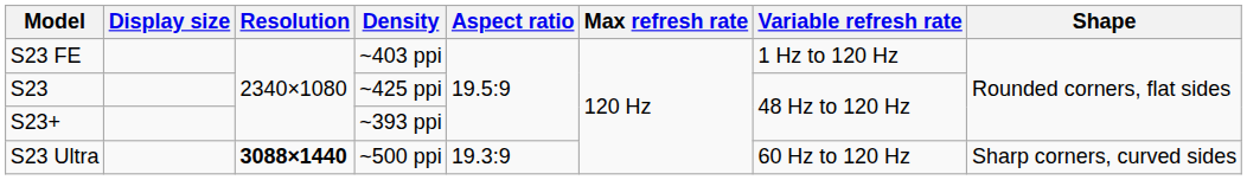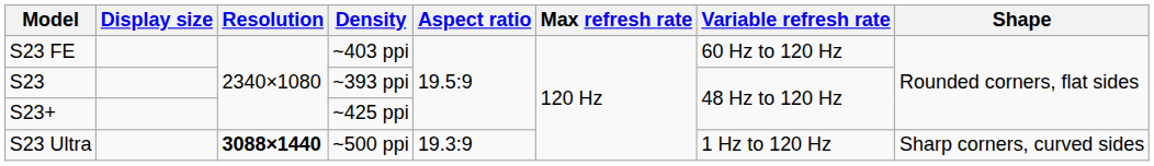 <table class="wikitable">
 <tr>
 <th>Model</th>
 <th><a href='#'>Display size</a></th>
 <th><a href='#'>Resolution</a></th>
 <th><a href='#'>Density</a></th>
 <th><a href='#'>Aspect ratio</a></th>
 <th>Max <a href='#'>refresh rate</a></th>
 <th><a href='#'>Variable refresh rate</a></th>
 <th>Shape</th>
 </tr>
 <tr>
 <td>S23 FE</td>
 <td></td>
 <td rowspan="3">2340×1080</td>
 <td>~403 ppi</td>
 <td rowspan="3">19.5:9</td>
 <td rowspan="4">120 Hz</td>
-<td>1 Hz to 120 Hz</td>
+<td>60 Hz to 120 Hz</td>
 <td rowspan="3">Rounded corners, flat sides</td>
 </tr>
 <tr>
 <td>S23</td>
 <td></td>
-<td>~425 ppi</td>
+<td>~393 ppi</td>
 <td rowspan="2">48 Hz to 120 Hz</td>
 </tr>
 <tr>
 <td>S23+</td>
 <td></td>
-<td>~393 ppi</td>
+<td>~425 ppi</td>
 </tr>
 <tr>
 <td>S23 Ultra</td>
 <td></td>
 <td><strong>3088×1440</strong></td>
 <td>~500 ppi</td>
 <td>19.3:9</td>
-<td>60 Hz to 120 Hz</td>
+<td>1 Hz to 120 Hz</td>
 <td>Sharp corners, curved sides</td>
 </tr>
 </table>
